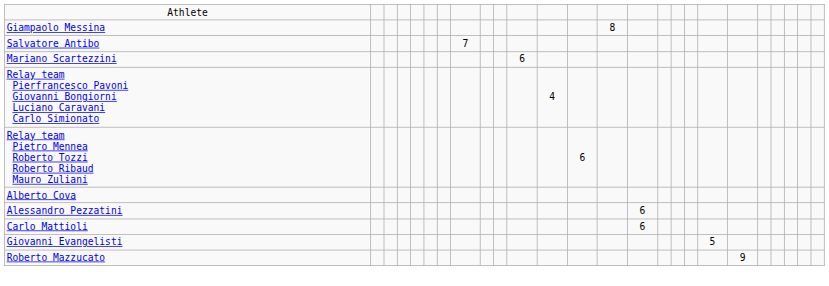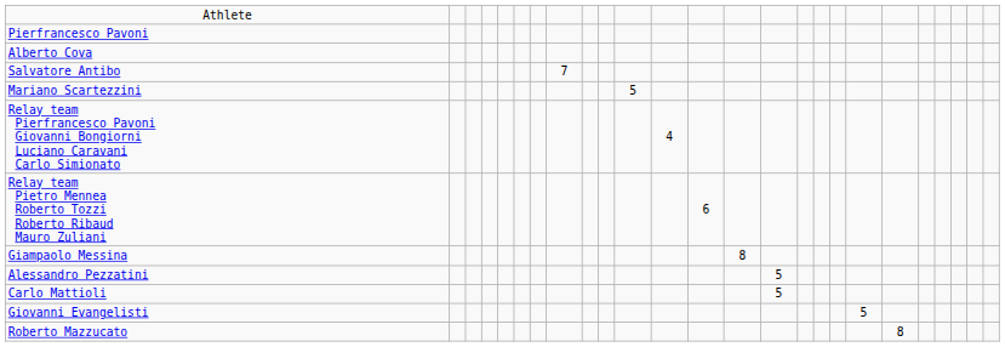 <table class="wikitable" style="text-align: center; font-size:100%" width="70%">
 <tr>
 <td>Athlete</td>
 <td></td>
 <td></td>
 <td></td>
 <td></td>
 <td></td>
 <td></td>
 <td></td>
 <td></td>
 <td></td>
 <td></td>
 <td></td>
 <td></td>
 <td></td>
 <td></td>
 <td></td>
 <td></td>
 <td></td>
 <td></td>
 <td></td>
 <td></td>
 <td></td>
 <td></td>
 <td></td>
 <td></td>
 </tr>
 <tr>
-<td align=left><a href='#'>Giampaolo Messina</a></td>
+<td align=left><a href='#'>Pierfrancesco Pavoni</a></td>
 <td></td>
 <td></td>
 <td></td>
 <td></td>
 <td></td>
 <td></td>
 <td></td>
 <td></td>
 <td></td>
 <td></td>
 <td></td>
 <td></td>
-<td>8</td>
+<td></td>
+<td></td>
+<td></td>
+<td></td>
+<td></td>
+<td></td>
+<td></td>
+<td></td>
+<td></td>
+<td></td>
+<td></td>
+<td></td>
+</tr>
+<tr>
+<td align=left><a href='#'>Alberto Cova</a></td>
+<td></td>
+<td></td>
+<td></td>
+<td></td>
+<td></td>
+<td></td>
+<td></td>
+<td></td>
+<td></td>
+<td></td>
+<td></td>
+<td></td>
+<td></td>
 <td></td>
 <td></td>
 <td></td>
 <td></td>
 <td></td>
 <td></td>
 <td></td>
 <td></td>
 <td></td>
 <td></td>
 <td></td>
 </tr>
 <tr>
 <td align=left><a href='#'>Salvatore Antibo</a></td>
 <td></td>
 <td></td>
 <td></td>
 <td></td>
 <td></td>
 <td></td>
 <td>7</td>
 <td></td>
 <td></td>
 <td></td>
 <td></td>
 <td></td>
 <td></td>
 <td></td>
 <td></td>
 <td></td>
 <td></td>
 <td></td>
 <td></td>
 <td></td>
 <td></td>
 <td></td>
 <td></td>
 <td></td>
 </tr>
 <tr>
 <td align=left><a href='#'>Mariano Scartezzini</a></td>
 <td></td>
 <td></td>
 <td></td>
 <td></td>
 <td></td>
 <td></td>
 <td></td>
 <td></td>
 <td></td>
-<td>6</td>
+<td>5</td>
 <td></td>
 <td></td>
 <td></td>
 <td></td>
 <td></td>
 <td></td>
 <td></td>
 <td></td>
 <td></td>
 <td></td>
 <td></td>
 <td></td>
 <td></td>
 <td></td>
 </tr>
 <tr>
 <td align=left><a href='#'>Relay team</a><br> <a href='#'>Pierfrancesco Pavoni</a><br> <a href='#'>Giovanni Bongiorni</a><br> <a href='#'>Luciano Caravani</a><br> <a href='#'>Carlo Simionato</a></td>
 <td></td>
 <td></td>
 <td></td>
 <td></td>
 <td></td>
 <td></td>
 <td></td>
 <td></td>
 <td></td>
 <td></td>
 <td>4</td>
 <td></td>
 <td></td>
 <td></td>
 <td></td>
 <td></td>
 <td></td>
 <td></td>
 <td></td>
 <td></td>
 <td></td>
 <td></td>
 <td></td>
 <td></td>
 </tr>
 <tr>
 <td align=left><a href='#'>Relay team</a><br> <a href='#'>Pietro Mennea</a><br> <a href='#'>Roberto Tozzi</a><br> <a href='#'>Roberto Ribaud</a><br> <a href='#'>Mauro Zuliani</a></td>
 <td></td>
 <td></td>
 <td></td>
 <td></td>
 <td></td>
 <td></td>
 <td></td>
 <td></td>
 <td></td>
 <td></td>
 <td></td>
 <td>6</td>
 <td></td>
 <td></td>
 <td></td>
 <td></td>
 <td></td>
 <td></td>
 <td></td>
 <td></td>
 <td></td>
 <td></td>
 <td></td>
 <td></td>
 </tr>
 <tr>
-<td align=left><a href='#'>Alberto Cova</a></td>
+<td align=left><a href='#'>Giampaolo Messina</a></td>
 <td></td>
 <td></td>
 <td></td>
 <td></td>
 <td></td>
 <td></td>
 <td></td>
 <td></td>
 <td></td>
 <td></td>
 <td></td>
 <td></td>
-<td></td>
+<td>8</td>
 <td></td>
 <td></td>
 <td></td>
 <td></td>
 <td></td>
 <td></td>
 <td></td>
 <td></td>
 <td></td>
 <td></td>
 <td></td>
 </tr>
 <tr>
 <td align=left><a href='#'>Alessandro Pezzatini</a></td>
 <td></td>
 <td></td>
 <td></td>
 <td></td>
 <td></td>
 <td></td>
 <td></td>
 <td></td>
 <td></td>
 <td></td>
 <td></td>
 <td></td>
 <td></td>
-<td>6</td>
+<td>5</td>
 <td></td>
 <td></td>
 <td></td>
 <td></td>
 <td></td>
 <td></td>
 <td></td>
 <td></td>
 <td></td>
 <td></td>
 </tr>
 <tr>
 <td align=left><a href='#'>Carlo Mattioli</a></td>
 <td></td>
 <td></td>
 <td></td>
 <td></td>
 <td></td>
 <td></td>
 <td></td>
 <td></td>
 <td></td>
 <td></td>
 <td></td>
 <td></td>
 <td></td>
-<td>6</td>
+<td>5</td>
 <td></td>
 <td></td>
 <td></td>
 <td></td>
 <td></td>
 <td></td>
 <td></td>
 <td></td>
 <td></td>
 <td></td>
 </tr>
 <tr>
 <td align=left><a href='#'>Giovanni Evangelisti</a></td>
 <td></td>
 <td></td>
 <td></td>
 <td></td>
 <td></td>
 <td></td>
 <td></td>
 <td></td>
 <td></td>
 <td></td>
 <td></td>
 <td></td>
 <td></td>
 <td></td>
 <td></td>
 <td></td>
 <td></td>
 <td>5</td>
 <td></td>
 <td></td>
 <td></td>
 <td></td>
 <td></td>
 <td></td>
 </tr>
 <tr>
 <td align=left><a href='#'>Roberto Mazzucato</a></td>
 <td></td>
 <td></td>
 <td></td>
 <td></td>
 <td></td>
 <td></td>
 <td></td>
 <td></td>
 <td></td>
 <td></td>
 <td></td>
 <td></td>
 <td></td>
 <td></td>
 <td></td>
 <td></td>
 <td></td>
 <td></td>
-<td>9</td>
+<td>8</td>
 <td></td>
 <td></td>
 <td></td>
 <td></td>
 <td></td>
 </tr>
 </table>
